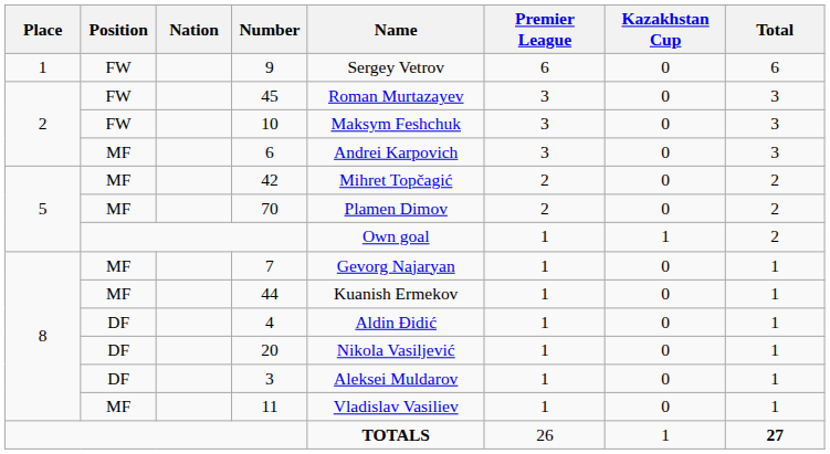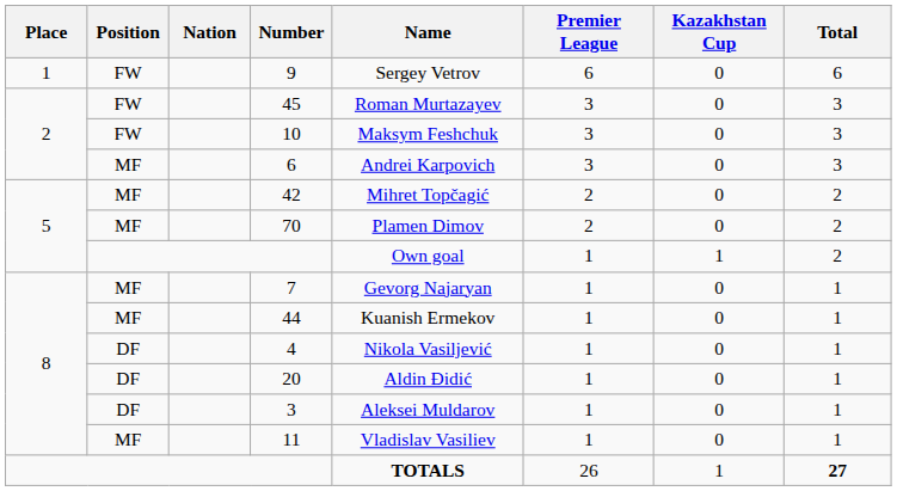 <table class="wikitable" style="font-size: 95%; text-align: center;">
 <tr>
 <th width=60>Place</th>
 <th width=60>Position</th>
 <th width=60>Nation</th>
 <th width=60>Number</th>
 <th width=150>Name</th>
 <th width=100><a href='#'>Premier League</a></th>
 <th width=100><a href='#'>Kazakhstan Cup</a></th>
 <th width=80><strong>Total</strong></th>
 </tr>
 <tr>
 <td>1</td>
 <td>FW</td>
 <td></td>
 <td>9</td>
 <td>Sergey Vetrov</td>
 <td>6</td>
 <td>0</td>
 <td>6</td>
 </tr>
 <tr>
 <td rowspan="3">2</td>
 <td>FW</td>
 <td></td>
 <td>45</td>
 <td><a href='#'>Roman Murtazayev</a></td>
 <td>3</td>
 <td>0</td>
 <td>3</td>
 </tr>
 <tr>
 <td>FW</td>
 <td></td>
 <td>10</td>
 <td><a href='#'>Maksym Feshchuk</a></td>
 <td>3</td>
 <td>0</td>
 <td>3</td>
 </tr>
 <tr>
 <td>MF</td>
 <td></td>
 <td>6</td>
 <td><a href='#'>Andrei Karpovich</a></td>
 <td>3</td>
 <td>0</td>
 <td>3</td>
 </tr>
 <tr>
 <td rowspan="3">5</td>
 <td>MF</td>
 <td></td>
 <td>42</td>
 <td><a href='#'>Mihret Topčagić</a></td>
 <td>2</td>
 <td>0</td>
 <td>2</td>
 </tr>
 <tr>
 <td>MF</td>
 <td></td>
 <td>70</td>
 <td><a href='#'>Plamen Dimov</a></td>
 <td>2</td>
 <td>0</td>
 <td>2</td>
 </tr>
 <tr>
 <td colspan="3"></td>
 <td><a href='#'>Own goal</a></td>
 <td>1</td>
 <td>1</td>
 <td>2</td>
 </tr>
 <tr>
 <td rowspan="6">8</td>
 <td>MF</td>
 <td></td>
 <td>7</td>
 <td><a href='#'>Gevorg Najaryan</a></td>
 <td>1</td>
 <td>0</td>
 <td>1</td>
 </tr>
 <tr>
 <td>MF</td>
 <td></td>
 <td>44</td>
 <td>Kuanish Ermekov</td>
 <td>1</td>
 <td>0</td>
 <td>1</td>
 </tr>
 <tr>
 <td>DF</td>
 <td></td>
 <td>4</td>
-<td><a href='#'>Aldin Đidić</a></td>
+<td><a href='#'>Nikola Vasiljević</a></td>
 <td>1</td>
 <td>0</td>
 <td>1</td>
 </tr>
 <tr>
 <td>DF</td>
 <td></td>
 <td>20</td>
-<td><a href='#'>Nikola Vasiljević</a></td>
+<td><a href='#'>Aldin Đidić</a></td>
 <td>1</td>
 <td>0</td>
 <td>1</td>
 </tr>
 <tr>
 <td>DF</td>
 <td></td>
 <td>3</td>
 <td><a href='#'>Aleksei Muldarov</a></td>
 <td>1</td>
 <td>0</td>
 <td>1</td>
 </tr>
 <tr>
 <td>MF</td>
 <td></td>
 <td>11</td>
 <td><a href='#'>Vladislav Vasiliev</a></td>
 <td>1</td>
 <td>0</td>
 <td>1</td>
 </tr>
 <tr>
 <td colspan="4"></td>
 <td><strong>TOTALS</strong></td>
 <td>26</td>
 <td>1</td>
 <td><strong>27</strong></td>
 </tr>
 </table>
